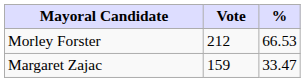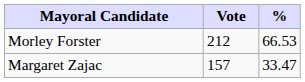 <table class="wikitable">
 <tr>
 <th style="background:#ddf; width:200px;">Mayoral Candidate</th>
 <th style="background:#ddf; width:50px;">Vote</th>
 <th style="background:#ddf; width:30px;">%</th>
 </tr>
 <tr>
 <td>Morley Forster</td>
 <td>212</td>
 <td>66.53</td>
 </tr>
 <tr>
 <td>Margaret Zajac</td>
-<td>159</td>
+<td>157</td>
 <td>33.47</td>
 </tr>
 </table>
